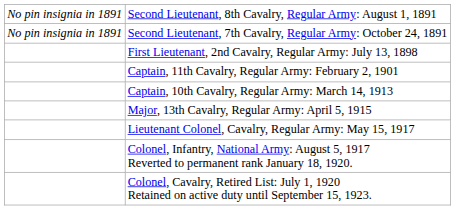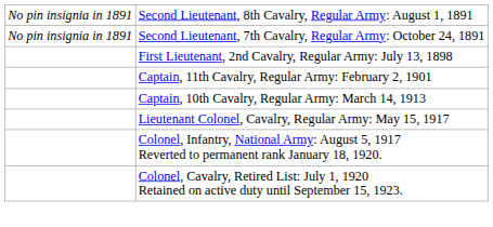 <table class="wikitable" style="background:white">
 <tr>
 <td align="center"><em>No pin insignia in 1891</em></td>
 <td><a href='#'>Second Lieutenant</a>, 8th Cavalry, <a href='#'>Regular Army</a>: August 1, 1891</td>
 </tr>
 <tr>
 <td align="center"><em>No pin insignia in 1891</em></td>
 <td><a href='#'>Second Lieutenant</a>, 7th Cavalry, <a href='#'>Regular Army</a>: October 24, 1891</td>
 </tr>
 <tr>
 <td align="center"></td>
 <td><a href='#'>First Lieutenant</a>, 2nd Cavalry, Regular Army: July 13, 1898</td>
 </tr>
 <tr>
 <td align="center"></td>
 <td><a href='#'>Captain</a>, 11th Cavalry, Regular Army: February 2, 1901</td>
 </tr>
 <tr>
 <td align="center"></td>
 <td><a href='#'>Captain</a>, 10th Cavalry, Regular Army: March 14, 1913</td>
 </tr>
 <tr>
 <td align="center"></td>
-<td><a href='#'>Major</a>, 13th Cavalry, Regular Army:  April 5, 1915</td>
-</tr>
-<tr>
-<td align="center"></td>
 <td><a href='#'>Lieutenant Colonel</a>, Cavalry, Regular Army:  May 15, 1917</td>
 </tr>
 <tr>
 <td align="center"></td>
 <td><a href='#'>Colonel</a>, Infantry, <a href='#'>National Army</a>: August 5, 1917 <br>Reverted to permanent rank January 18, 1920.</td>
 </tr>
 <tr>
 <td align="center"></td>
 <td><a href='#'>Colonel</a>, Cavalry, Retired List:  July 1, 1920 <br>Retained on active duty until September 15, 1923.</td>
 </tr>
 </table>
